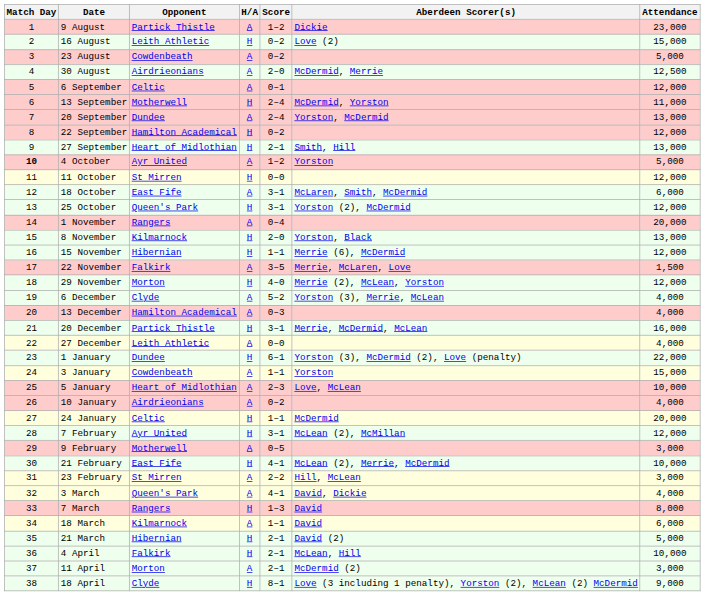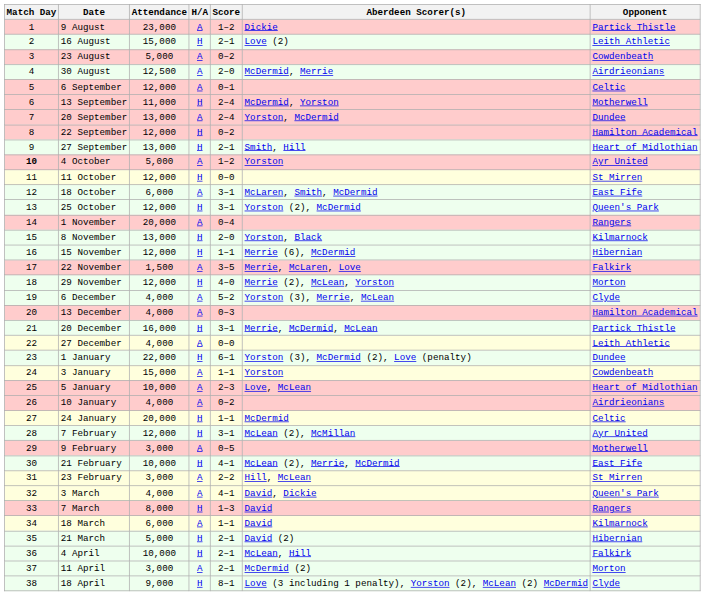 <table class="wikitable" style="text-align:center">
 <tr>
 <th>Match Day</th>
 <th>Date</th>
-<th>Opponent</th>
+<th>Attendance</th>
 <th>H/A</th>
 <th>Score</th>
 <th>Aberdeen Scorer(s)</th>
-<th>Attendance</th>
+<th>Opponent</th>
 </tr>
 <tr bgcolor=#FFCCCC>
 <td>1</td>
 <td align=left>9 August</td>
-<td align=left><a href='#'>Partick Thistle</a></td>
+<td>23,000</td>
 <td><a href='#'>A</a></td>
 <td>1–2</td>
 <td align=left><a href='#'>Dickie</a></td>
-<td>23,000</td>
+<td align=left><a href='#'>Partick Thistle</a></td>
 </tr>
 <tr bgcolor=#EEFFEE>
 <td>2</td>
 <td align=left>16 August</td>
+<td>15,000</td>
+<td><a href='#'>H</a></td>
+<td>2–1</td>
+<td align=left><a href='#'>Love</a> (2)</td>
 <td align=left><a href='#'>Leith Athletic</a></td>
-<td><a href='#'>H</a></td>
-<td>0–2</td>
-<td align=left><a href='#'>Love</a> (2)</td>
-<td>15,000</td>
 </tr>
 <tr bgcolor=#FFCCCC>
 <td>3</td>
 <td align=left>23 August</td>
-<td align=left><a href='#'>Cowdenbeath</a></td>
+<td>5,000</td>
 <td><a href='#'>A</a></td>
 <td>0–2</td>
 <td align=left></td>
-<td>5,000</td>
+<td align=left><a href='#'>Cowdenbeath</a></td>
 </tr>
 <tr bgcolor=#EEFFEE>
 <td>4</td>
 <td align=left>30 August</td>
-<td align=left><a href='#'>Airdrieonians</a></td>
+<td>12,500</td>
 <td><a href='#'>A</a></td>
 <td>2–0</td>
 <td align=left><a href='#'>McDermid</a>, <a href='#'>Merrie</a></td>
-<td>12,500</td>
+<td align=left><a href='#'>Airdrieonians</a></td>
 </tr>
 <tr bgcolor=#FFCCCC>
 <td>5</td>
 <td align=left>6 September</td>
-<td align=left><a href='#'>Celtic</a></td>
+<td>12,000</td>
 <td><a href='#'>A</a></td>
 <td>0–1</td>
 <td align=left></td>
-<td>12,000</td>
+<td align=left><a href='#'>Celtic</a></td>
 </tr>
 <tr bgcolor=#FFCCCC>
 <td>6</td>
 <td align=left>13 September</td>
-<td align=left><a href='#'>Motherwell</a></td>
+<td>11,000</td>
 <td><a href='#'>H</a></td>
 <td>2–4</td>
 <td align=left><a href='#'>McDermid</a>, <a href='#'>Yorston</a></td>
-<td>11,000</td>
+<td align=left><a href='#'>Motherwell</a></td>
 </tr>
 <tr bgcolor=#FFCCCC>
 <td>7</td>
 <td align=left>20 September</td>
-<td align=left><a href='#'>Dundee</a></td>
+<td>13,000</td>
 <td><a href='#'>A</a></td>
 <td>2–4</td>
 <td align=left><a href='#'>Yorston</a>, <a href='#'>McDermid</a></td>
-<td>13,000</td>
+<td align=left><a href='#'>Dundee</a></td>
 </tr>
 <tr bgcolor=#FFCCCC>
 <td>8</td>
 <td align=left>22 September</td>
-<td align=left><a href='#'>Hamilton Academical</a></td>
+<td>12,000</td>
 <td><a href='#'>H</a></td>
 <td>0–2</td>
 <td align=left></td>
-<td>12,000</td>
+<td align=left><a href='#'>Hamilton Academical</a></td>
 </tr>
 <tr bgcolor=#EEFFEE>
 <td>9</td>
 <td align=left>27 September</td>
-<td align=left><a href='#'>Heart of Midlothian</a></td>
+<td>13,000</td>
 <td><a href='#'>H</a></td>
 <td>2–1</td>
 <td align=left><a href='#'>Smith</a>, <a href='#'>Hill</a></td>
-<td>13,000</td>
+<td align=left><a href='#'>Heart of Midlothian</a></td>
 </tr>
 <tr bgcolor=#FFCCCC>
 <td><strong>10</strong></td>
 <td align=left>4 October</td>
-<td align=left><a href='#'>Ayr United</a></td>
+<td>5,000</td>
 <td><a href='#'>A</a></td>
 <td>1–2</td>
 <td align=left><a href='#'>Yorston</a></td>
-<td>5,000</td>
+<td align=left><a href='#'>Ayr United</a></td>
 </tr>
 <tr bgcolor=#FFFFDD>
 <td>11</td>
 <td align=left>11 October</td>
-<td align=left><a href='#'>St Mirren</a></td>
+<td>12,000</td>
 <td><a href='#'>H</a></td>
 <td>0–0</td>
 <td align=left></td>
-<td>12,000</td>
+<td align=left><a href='#'>St Mirren</a></td>
 </tr>
 <tr bgcolor=#EEFFEE>
 <td>12</td>
 <td align=left>18 October</td>
-<td align=left><a href='#'>East Fife</a></td>
+<td>6,000</td>
 <td><a href='#'>A</a></td>
 <td>3–1</td>
 <td align=left><a href='#'>McLaren</a>, <a href='#'>Smith</a>, <a href='#'>McDermid</a></td>
-<td>6,000</td>
+<td align=left><a href='#'>East Fife</a></td>
 </tr>
 <tr bgcolor=#EEFFEE>
 <td>13</td>
 <td align=left>25 October</td>
-<td align=left><a href='#'>Queen's Park</a></td>
+<td>12,000</td>
 <td><a href='#'>H</a></td>
 <td>3–1</td>
 <td align=left><a href='#'>Yorston</a> (2), <a href='#'>McDermid</a></td>
-<td>12,000</td>
+<td align=left><a href='#'>Queen's Park</a></td>
 </tr>
 <tr bgcolor=#FFCCCC>
 <td>14</td>
 <td align=left>1 November</td>
-<td align=left><a href='#'>Rangers</a></td>
+<td>20,000</td>
 <td><a href='#'>A</a></td>
 <td>0–4</td>
 <td align=left></td>
-<td>20,000</td>
+<td align=left><a href='#'>Rangers</a></td>
 </tr>
 <tr bgcolor=#EEFFEE>
 <td>15</td>
 <td align=left>8 November</td>
-<td align=left><a href='#'>Kilmarnock</a></td>
+<td>13,000</td>
 <td><a href='#'>H</a></td>
 <td>2–0</td>
 <td align=left><a href='#'>Yorston</a>, <a href='#'>Black</a></td>
-<td>13,000</td>
+<td align=left><a href='#'>Kilmarnock</a></td>
 </tr>
 <tr bgcolor=#EEFFEE>
 <td>16</td>
 <td align=left>15 November</td>
-<td align=left><a href='#'>Hibernian</a></td>
+<td>12,000</td>
 <td><a href='#'>H</a></td>
 <td>1–1</td>
 <td align=left><a href='#'>Merrie</a> (6), <a href='#'>McDermid</a></td>
-<td>12,000</td>
+<td align=left><a href='#'>Hibernian</a></td>
 </tr>
 <tr bgcolor=#FFCCCC>
 <td>17</td>
 <td align=left>22 November</td>
-<td align=left><a href='#'>Falkirk</a></td>
+<td>1,500</td>
 <td><a href='#'>A</a></td>
 <td>3–5</td>
 <td align=left><a href='#'>Merrie</a>, <a href='#'>McLaren</a>, <a href='#'>Love</a></td>
-<td>1,500</td>
+<td align=left><a href='#'>Falkirk</a></td>
 </tr>
 <tr bgcolor=#EEFFEE>
 <td>18</td>
 <td align=left>29 November</td>
-<td align=left><a href='#'>Morton</a></td>
+<td>12,000</td>
 <td><a href='#'>H</a></td>
 <td>4–0</td>
 <td align=left><a href='#'>Merrie</a> (2), <a href='#'>McLean</a>, <a href='#'>Yorston</a></td>
-<td>12,000</td>
+<td align=left><a href='#'>Morton</a></td>
 </tr>
 <tr bgcolor=#EEFFEE>
 <td>19</td>
 <td align=left>6 December</td>
-<td align=left><a href='#'>Clyde</a></td>
+<td>4,000</td>
 <td><a href='#'>A</a></td>
 <td>5–2</td>
 <td align=left><a href='#'>Yorston</a> (3), <a href='#'>Merrie</a>, <a href='#'>McLean</a></td>
-<td>4,000</td>
+<td align=left><a href='#'>Clyde</a></td>
 </tr>
 <tr bgcolor=#FFCCCC>
 <td>20</td>
 <td align=left>13 December</td>
-<td align=left><a href='#'>Hamilton Academical</a></td>
+<td>4,000</td>
 <td><a href='#'>A</a></td>
 <td>0–3</td>
 <td align=left></td>
-<td>4,000</td>
+<td align=left><a href='#'>Hamilton Academical</a></td>
 </tr>
 <tr bgcolor=#EEFFEE>
 <td>21</td>
 <td align=left>20 December</td>
-<td align=left><a href='#'>Partick Thistle</a></td>
+<td>16,000</td>
 <td><a href='#'>H</a></td>
 <td>3–1</td>
 <td align=left><a href='#'>Merrie</a>, <a href='#'>McDermid</a>, <a href='#'>McLean</a></td>
-<td>16,000</td>
+<td align=left><a href='#'>Partick Thistle</a></td>
 </tr>
 <tr bgcolor=#FFFFDD>
 <td>22</td>
 <td align=left>27 December</td>
-<td align=left><a href='#'>Leith Athletic</a></td>
+<td>4,000</td>
 <td><a href='#'>A</a></td>
 <td>0–0</td>
 <td align=left></td>
-<td>4,000</td>
+<td align=left><a href='#'>Leith Athletic</a></td>
 </tr>
 <tr bgcolor=#EEFFEE>
 <td>23</td>
 <td align=left>1 January</td>
-<td align=left><a href='#'>Dundee</a></td>
+<td>22,000</td>
 <td><a href='#'>H</a></td>
 <td>6–1</td>
 <td align=left><a href='#'>Yorston</a> (3), <a href='#'>McDermid</a> (2), <a href='#'>Love</a> (penalty)</td>
-<td>22,000</td>
+<td align=left><a href='#'>Dundee</a></td>
 </tr>
 <tr bgcolor=#FFFFDD>
 <td>24</td>
 <td align=left>3 January</td>
-<td align=left><a href='#'>Cowdenbeath</a></td>
+<td>15,000</td>
 <td><a href='#'>A</a></td>
 <td>1–1</td>
 <td align=left><a href='#'>Yorston</a></td>
-<td>15,000</td>
+<td align=left><a href='#'>Cowdenbeath</a></td>
 </tr>
 <tr bgcolor=#FFCCCC>
 <td>25</td>
 <td align=left>5 January</td>
-<td align=left><a href='#'>Heart of Midlothian</a></td>
+<td>10,000</td>
 <td><a href='#'>A</a></td>
 <td>2–3</td>
 <td align=left><a href='#'>Love</a>, <a href='#'>McLean</a></td>
-<td>10,000</td>
+<td align=left><a href='#'>Heart of Midlothian</a></td>
 </tr>
 <tr bgcolor=#FFCCCC>
 <td>26</td>
 <td align=left>10 January</td>
-<td align=left><a href='#'>Airdrieonians</a></td>
+<td>4,000</td>
 <td><a href='#'>A</a></td>
 <td>0–2</td>
 <td align=left></td>
-<td>4,000</td>
+<td align=left><a href='#'>Airdrieonians</a></td>
 </tr>
 <tr bgcolor=#FFFFDD>
 <td>27</td>
 <td align=left>24 January</td>
-<td align=left><a href='#'>Celtic</a></td>
+<td>20,000</td>
 <td><a href='#'>H</a></td>
 <td>1–1</td>
 <td align=left><a href='#'>McDermid</a></td>
-<td>20,000</td>
+<td align=left><a href='#'>Celtic</a></td>
 </tr>
 <tr bgcolor=#EEFFEE>
 <td>28</td>
 <td align=left>7 February</td>
-<td align=left><a href='#'>Ayr United</a></td>
+<td>12,000</td>
 <td><a href='#'>H</a></td>
 <td>3–1</td>
 <td align=left><a href='#'>McLean</a> (2), <a href='#'>McMillan</a></td>
-<td>12,000</td>
+<td align=left><a href='#'>Ayr United</a></td>
 </tr>
 <tr bgcolor=#FFCCCC>
 <td>29</td>
 <td align=left>9 February</td>
-<td align=left><a href='#'>Motherwell</a></td>
+<td>3,000</td>
 <td><a href='#'>A</a></td>
 <td>0–5</td>
 <td align=left></td>
-<td>3,000</td>
+<td align=left><a href='#'>Motherwell</a></td>
 </tr>
 <tr bgcolor=#EEFFEE>
 <td>30</td>
 <td align=left>21 February</td>
-<td align=left><a href='#'>East Fife</a></td>
+<td>10,000</td>
 <td><a href='#'>H</a></td>
 <td>4–1</td>
 <td align=left><a href='#'>McLean</a> (2), <a href='#'>Merrie</a>, <a href='#'>McDermid</a></td>
-<td>10,000</td>
+<td align=left><a href='#'>East Fife</a></td>
 </tr>
 <tr bgcolor=#FFFFDD>
 <td>31</td>
 <td align=left>23 February</td>
-<td align=left><a href='#'>St Mirren</a></td>
+<td>3,000</td>
 <td><a href='#'>A</a></td>
 <td>2–2</td>
 <td align=left><a href='#'>Hill</a>, <a href='#'>McLean</a></td>
-<td>3,000</td>
+<td align=left><a href='#'>St Mirren</a></td>
 </tr>
 <tr bgcolor=#FFFFDD>
 <td>32</td>
 <td align=left>3 March</td>
-<td align=left><a href='#'>Queen's Park</a></td>
+<td>4,000</td>
 <td><a href='#'>A</a></td>
 <td>4–1</td>
 <td align=left><a href='#'>David</a>, <a href='#'>Dickie</a></td>
-<td>4,000</td>
+<td align=left><a href='#'>Queen's Park</a></td>
 </tr>
 <tr bgcolor=#FFCCCC>
 <td>33</td>
 <td align=left>7 March</td>
-<td align=left><a href='#'>Rangers</a></td>
+<td>8,000</td>
 <td><a href='#'>H</a></td>
 <td>1–3</td>
 <td align=left><a href='#'>David</a></td>
-<td>8,000</td>
+<td align=left><a href='#'>Rangers</a></td>
 </tr>
 <tr bgcolor=#FFFFDD>
 <td>34</td>
 <td align=left>18 March</td>
-<td align=left><a href='#'>Kilmarnock</a></td>
+<td>6,000</td>
 <td><a href='#'>A</a></td>
 <td>1–1</td>
 <td align=left><a href='#'>David</a></td>
-<td>6,000</td>
+<td align=left><a href='#'>Kilmarnock</a></td>
 </tr>
 <tr bgcolor=#EEFFEE>
 <td>35</td>
 <td align=left>21 March</td>
-<td align=left><a href='#'>Hibernian</a></td>
+<td>5,000</td>
 <td><a href='#'>H</a></td>
 <td>2–1</td>
 <td align=left><a href='#'>David</a> (2)</td>
-<td>5,000</td>
+<td align=left><a href='#'>Hibernian</a></td>
 </tr>
 <tr bgcolor=#EEFFEE>
 <td>36</td>
 <td align=left>4 April</td>
-<td align=left><a href='#'>Falkirk</a></td>
+<td>10,000</td>
 <td><a href='#'>H</a></td>
 <td>2–1</td>
 <td align=left><a href='#'>McLean</a>, <a href='#'>Hill</a></td>
-<td>10,000</td>
+<td align=left><a href='#'>Falkirk</a></td>
 </tr>
 <tr bgcolor=#EEFFEE>
 <td>37</td>
 <td align=left>11 April</td>
-<td align=left><a href='#'>Morton</a></td>
+<td>3,000</td>
 <td><a href='#'>A</a></td>
 <td>2–1</td>
 <td align=left><a href='#'>McDermid</a> (2)</td>
-<td>3,000</td>
+<td align=left><a href='#'>Morton</a></td>
 </tr>
 <tr bgcolor=#EEFFEE>
 <td>38</td>
 <td align=left>18 April</td>
-<td align=left><a href='#'>Clyde</a></td>
+<td>9,000</td>
 <td><a href='#'>H</a></td>
 <td>8–1</td>
 <td align=left><a href='#'>Love</a> (3 including 1 penalty), <a href='#'>Yorston</a> (2), <a href='#'>McLean</a> (2) <a href='#'>McDermid</a></td>
-<td>9,000</td>
+<td align=left><a href='#'>Clyde</a></td>
 </tr>
 </table>
